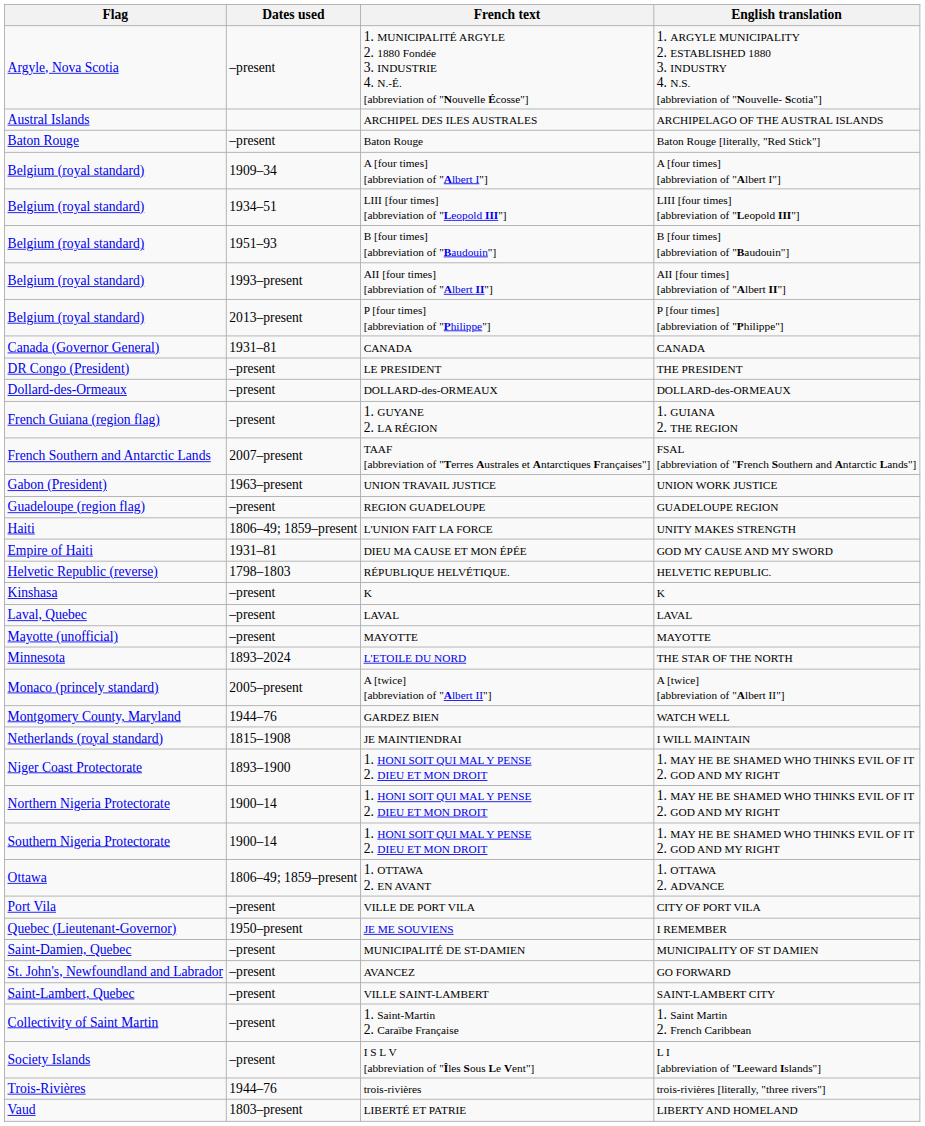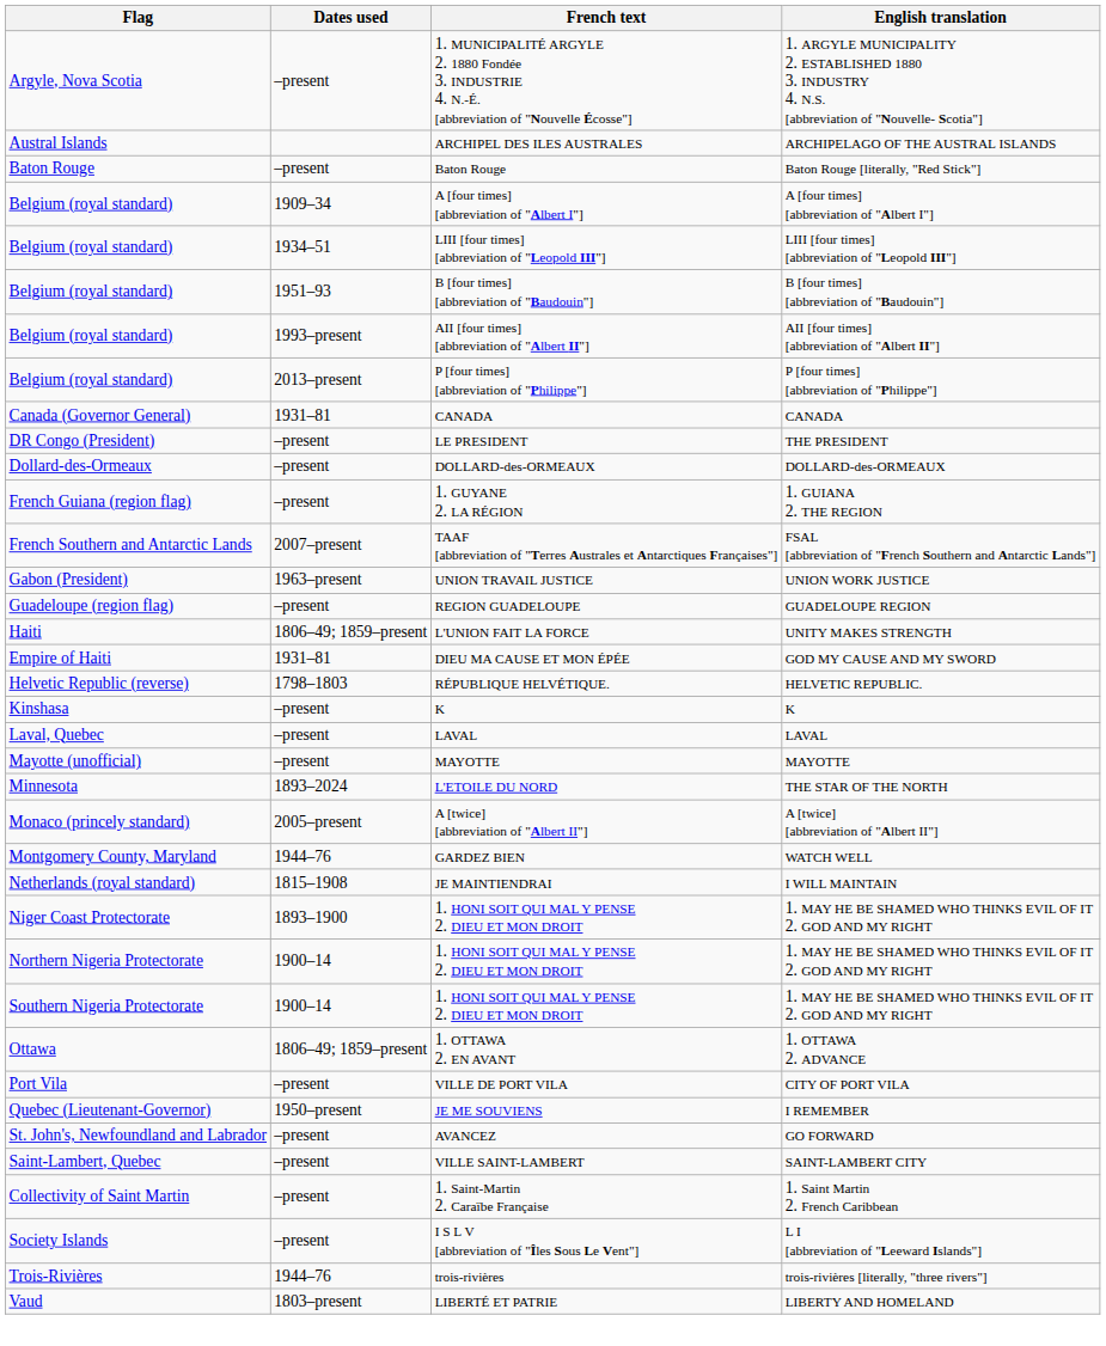 <table class="wikitable sortable noresize">
 <tr>
 <th>Flag</th>
 <th>Dates used</th>
 <th>French text</th>
 <th>English translation</th>
 </tr>
 <tr>
 <td> <a href='#'>Argyle, Nova Scotia</a></td>
 <td>–present</td>
 <td>1. <small>MUNICIPALITÉ ARGYLE</small><br>2. <small>1880 Fondée</small><br>3. <small>INDUSTRIE</small><br>4. <small>N.-É.<br>[abbreviation of "<strong>N</strong>ouvelle <strong>É</strong>cosse"]</small></td>
 <td>1. <small>ARGYLE MUNICIPALITY</small><br>2. <small>ESTABLISHED 1880</small><br>3. <small>INDUSTRY</small><br>4. <small>N.S.<br>[abbreviation of "<strong>N</strong>ouvelle- <strong>S</strong>cotia"]</small></td>
 </tr>
 <tr>
 <td> <a href='#'>Austral Islands</a></td>
 <td></td>
 <td><small>ARCHIPEL DES ILES AUSTRALES </small></td>
 <td><small>ARCHIPELAGO OF THE AUSTRAL ISLANDS</small></td>
 </tr>
 <tr>
 <td> <a href='#'>Baton Rouge</a></td>
 <td>–present</td>
 <td><small>Baton Rouge</small></td>
 <td><small>Baton Rouge [literally, "Red Stick"]</small></td>
 </tr>
 <tr>
 <td> <a href='#'>Belgium (royal standard)</a></td>
 <td>1909–34</td>
 <td><small>A [four times]<br>[abbreviation of "<a href='#'><strong>A</strong>lbert I</a>"]</small></td>
 <td><small>A [four times]<br>[abbreviation of "<strong>A</strong>lbert I"]</small></td>
 </tr>
 <tr>
 <td> <a href='#'>Belgium (royal standard)</a></td>
 <td>1934–51</td>
 <td><small>LIII [four times]<br>[abbreviation of "<a href='#'><strong>L</strong>eopold <strong>III</strong></a>"]</small></td>
 <td><small>LIII [four times]<br>[abbreviation of "<strong>L</strong>eopold <strong>III</strong>"]</small></td>
 </tr>
 <tr>
 <td> <a href='#'>Belgium (royal standard)</a></td>
 <td>1951–93</td>
 <td><small>B [four times]<br>[abbreviation of "<a href='#'><strong>B</strong>audouin</a>"]</small></td>
 <td><small>B [four times]<br>[abbreviation of "<strong>B</strong>audouin"]</small></td>
 </tr>
 <tr>
 <td> <a href='#'>Belgium (royal standard)</a></td>
 <td>1993–present</td>
 <td><small>AII [four times]<br>[abbreviation of "<a href='#'><strong>A</strong>lbert <strong>II</strong></a>"]</small></td>
 <td><small>AII [four times]<br>[abbreviation of "<strong>A</strong>lbert <strong>II</strong>"]</small></td>
 </tr>
 <tr>
 <td> <a href='#'>Belgium (royal standard)</a></td>
 <td>2013–present</td>
 <td><small>P [four times]<br>[abbreviation of "<a href='#'><strong>P</strong>hilippe</a>"]</small></td>
 <td><small>P [four times]<br>[abbreviation of "<strong>P</strong>hilippe"]</small></td>
 </tr>
 <tr>
 <td> <a href='#'>Canada (Governor General)</a></td>
 <td>1931–81</td>
 <td><small>CANADA</small></td>
 <td><small>CANADA</small></td>
 </tr>
 <tr>
 <td> <a href='#'>DR Congo (President)</a></td>
 <td>–present</td>
 <td><small>LE PRESIDENT</small></td>
 <td><small>THE PRESIDENT</small></td>
 </tr>
 <tr>
 <td><a href='#'>Dollard-des-Ormeaux</a></td>
 <td>–present</td>
 <td><small>DOLLARD-des-ORMEAUX</small></td>
 <td><small>DOLLARD-des-ORMEAUX</small></td>
 </tr>
 <tr>
 <td> <a href='#'>French Guiana (region flag)</a></td>
 <td>–present</td>
 <td>1. <small>GUYANE</small><br>2. <small>LA RÉGION</small></td>
 <td>1. <small>GUIANA</small><br>2. <small>THE REGION</small></td>
 </tr>
 <tr>
 <td> <a href='#'>French Southern and Antarctic Lands</a></td>
 <td>2007–present</td>
 <td><small>TAAF<br>[abbreviation of "<strong>T</strong>erres <strong>A</strong>ustrales et <strong>A</strong>ntarctiques <strong>F</strong>rançaises"]</small></td>
 <td><small>FSAL<br>[abbreviation of "<strong>F</strong>rench <strong>S</strong>outhern and <strong>A</strong>ntarctic <strong>L</strong>ands"]</small></td>
 </tr>
 <tr>
 <td> <a href='#'>Gabon (President)</a></td>
 <td>1963–present</td>
 <td><small>UNION TRAVAIL JUSTICE</small></td>
 <td><small>UNION WORK JUSTICE</small></td>
 </tr>
 <tr>
 <td> <a href='#'>Guadeloupe (region flag)</a></td>
 <td>–present</td>
 <td><small>REGION GUADELOUPE</small></td>
 <td><small>GUADELOUPE REGION</small></td>
 </tr>
 <tr>
 <td> <a href='#'>Haiti</a></td>
 <td>1806–49; 1859–present</td>
 <td><small>L'UNION FAIT LA FORCE</small></td>
 <td><small>UNITY MAKES STRENGTH</small></td>
 </tr>
 <tr>
 <td> <a href='#'>Empire of Haiti</a></td>
 <td>1931–81</td>
 <td><small>DIEU MA CAUSE ET MON ÉPÉE</small></td>
 <td><small>GOD MY CAUSE AND MY SWORD</small></td>
 </tr>
 <tr>
 <td> <a href='#'>Helvetic Republic (reverse)</a></td>
 <td>1798–1803</td>
 <td><small>RÉPUBLIQUE HELVÉTIQUE.</small></td>
 <td><small>HELVETIC REPUBLIC.</small></td>
 </tr>
 <tr>
 <td> <a href='#'>Kinshasa</a></td>
 <td>–present</td>
 <td><small>K</small></td>
 <td><small>K</small></td>
 </tr>
 <tr>
 <td> <a href='#'>Laval, Quebec</a></td>
 <td>–present</td>
 <td><small>LAVAL</small></td>
 <td><small>LAVAL</small></td>
 </tr>
 <tr>
 <td> <a href='#'>Mayotte (unofficial)</a></td>
 <td>–present</td>
 <td><small>MAYOTTE</small></td>
 <td><small>MAYOTTE</small></td>
 </tr>
 <tr>
 <td> <a href='#'>Minnesota</a></td>
 <td>1893–2024</td>
 <td><small><a href='#'>L'ETOILE DU NORD</a></small></td>
 <td><small>THE STAR OF THE NORTH</small></td>
 </tr>
 <tr>
 <td> <a href='#'>Monaco (princely standard)</a></td>
 <td>2005–present</td>
 <td><small>A [twice]<br>[abbreviation of "<a href='#'><strong>A</strong>lbert II</a>"]</small></td>
 <td><small>A [twice]<br>[abbreviation of "<strong>A</strong>lbert II"]</small></td>
 </tr>
 <tr>
 <td> <a href='#'>Montgomery County, Maryland</a></td>
 <td>1944–76</td>
 <td><small>GARDEZ BIEN</small></td>
 <td><small>WATCH WELL</small></td>
 </tr>
 <tr>
 <td> <a href='#'>Netherlands (royal standard)</a></td>
 <td>1815–1908</td>
 <td><small>JE MAINTIENDRAI</small></td>
 <td><small>I WILL MAINTAIN</small></td>
 </tr>
 <tr>
 <td> <a href='#'>Niger Coast Protectorate</a></td>
 <td>1893–1900</td>
 <td>1. <small><a href='#'>HONI SOIT QUI MAL Y PENSE</a></small><br>2. <small><a href='#'>DIEU ET MON DROIT</a></small></td>
 <td>1. <small>MAY HE BE SHAMED WHO THINKS EVIL OF IT</small><br>2. <small>GOD AND MY RIGHT</small></td>
 </tr>
 <tr>
 <td> <a href='#'>Northern Nigeria Protectorate</a></td>
 <td>1900–14</td>
 <td>1. <small><a href='#'>HONI SOIT QUI MAL Y PENSE</a></small><br>2. <small><a href='#'>DIEU ET MON DROIT</a></small></td>
 <td>1. <small>MAY HE BE SHAMED WHO THINKS EVIL OF IT</small><br>2. <small>GOD AND MY RIGHT</small></td>
 </tr>
 <tr>
 <td> <a href='#'>Southern Nigeria Protectorate</a></td>
 <td>1900–14</td>
 <td>1. <small><a href='#'>HONI SOIT QUI MAL Y PENSE</a></small><br>2. <small><a href='#'>DIEU ET MON DROIT</a></small></td>
 <td>1. <small>MAY HE BE SHAMED WHO THINKS EVIL OF IT</small><br>2. <small>GOD AND MY RIGHT</small></td>
 </tr>
 <tr>
 <td> <a href='#'>Ottawa</a></td>
 <td>1806–49; 1859–present</td>
 <td>1. <small>OTTAWA</small><br>2. <small>EN AVANT</small></td>
 <td>1. <small>OTTAWA</small><br>2. <small>ADVANCE</small></td>
 </tr>
 <tr>
 <td> <a href='#'>Port Vila</a></td>
 <td>–present</td>
 <td><small>VILLE DE PORT VILA</small></td>
 <td><small>CITY OF PORT VILA</small></td>
 </tr>
 <tr>
 <td> <a href='#'>Quebec (Lieutenant-Governor)</a></td>
 <td>1950–present</td>
 <td><small><a href='#'>JE ME SOUVIENS</a></small></td>
 <td><small>I REMEMBER</small></td>
 </tr>
 <tr>
-<td> <a href='#'>Saint-Damien, Quebec</a></td>
-<td>–present</td>
-<td><small>MUNICIPALITÉ DE ST-DAMIEN</small></td>
-<td><small>MUNICIPALITY OF ST DAMIEN</small></td>
-</tr>
-<tr>
 <td> <a href='#'>St. John's, Newfoundland and Labrador</a></td>
 <td>–present</td>
 <td><small>AVANCEZ</small></td>
 <td><small>GO FORWARD</small></td>
 </tr>
 <tr>
 <td> <a href='#'>Saint-Lambert, Quebec</a></td>
 <td>–present</td>
 <td><small>VILLE SAINT-LAMBERT</small></td>
 <td><small>SAINT-LAMBERT CITY</small></td>
 </tr>
 <tr>
 <td> <a href='#'>Collectivity of Saint Martin</a></td>
 <td>–present</td>
 <td>1. <small>Saint-Martin</small><br>2. <small>Caraïbe Française</small></td>
 <td>1. <small>Saint Martin</small><br>2. <small>French Caribbean</small></td>
 </tr>
 <tr>
 <td> <a href='#'>Society Islands</a></td>
 <td>–present</td>
 <td><small>I S L V<br>[abbreviation of "<strong>Î</strong>les <strong>S</strong>ous <strong>L</strong>e <strong>V</strong>ent"]</small></td>
 <td><small>L I<br>[abbreviation of "<strong>L</strong>eeward <strong>I</strong>slands"]</small></td>
 </tr>
 <tr>
 <td> <a href='#'>Trois-Rivières</a></td>
 <td>1944–76</td>
 <td><small>trois-rivières</small></td>
 <td><small>trois-rivières [literally, "three rivers"]</small></td>
 </tr>
 <tr>
 <td> <a href='#'>Vaud</a></td>
 <td>1803–present</td>
 <td><small>LIBERTÉ ET PATRIE</small></td>
 <td><small>LIBERTY AND HOMELAND</small></td>
 </tr>
 </table>
